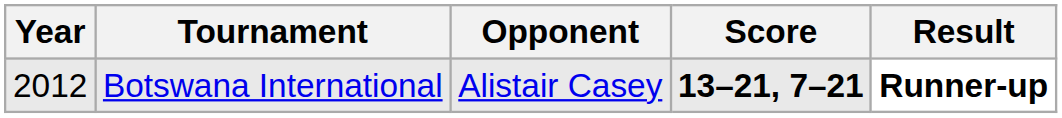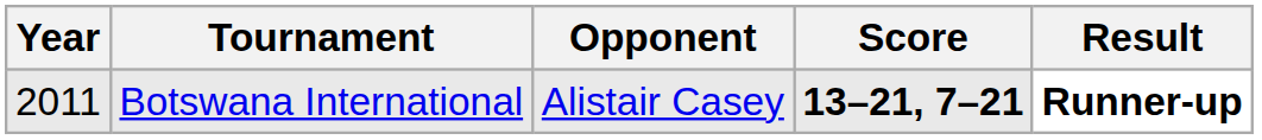 <table class="sortable wikitable" style="font-size: 90%;">
 <tr>
 <th>Year</th>
 <th>Tournament</th>
 <th>Opponent</th>
 <th>Score</th>
 <th>Result</th>
 </tr>
 <tr style="background:#E9E9E9">
-<td align="center">2012</td>
+<td align="center">2011</td>
 <td align="left"><a href='#'>Botswana International</a></td>
 <td align="left"> <a href='#'>Alistair Casey</a></td>
 <td align="left"><strong>13–21, 7–21</strong></td>
 <td style="text-align:left; background:white"> <strong>Runner-up</strong></td>
 </tr>
 </table>
